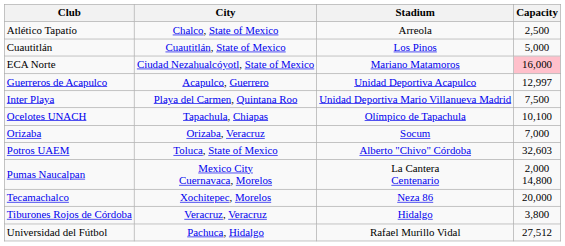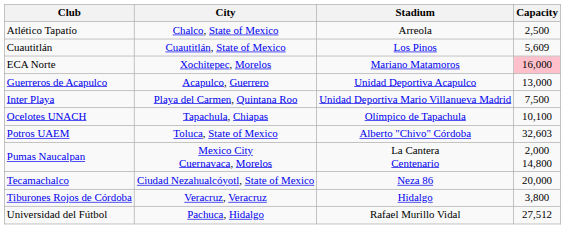 <table class="wikitable sortable" style="text-align: center;">
 <tr>
 <th>Club</th>
 <th>City</th>
 <th>Stadium</th>
 <th>Capacity</th>
 </tr>
 <tr>
 <td align="left">Atlético Tapatío</td>
 <td><a href='#'>Chalco</a>, <a href='#'>State of Mexico</a></td>
 <td>Arreola</td>
 <td>2,500</td>
 </tr>
 <tr>
 <td align="left">Cuautitlán</td>
 <td><a href='#'>Cuautitlán</a>, <a href='#'>State of Mexico</a></td>
 <td><a href='#'>Los Pinos</a></td>
-<td>5,000</td>
+<td>5,609</td>
 </tr>
 <tr>
 <td align="left">ECA Norte</td>
-<td><a href='#'>Ciudad Nezahualcóyotl</a>, <a href='#'>State of Mexico</a></td>
+<td><a href='#'>Xochitepec</a>, <a href='#'>Morelos</a></td>
 <td><a href='#'>Mariano Matamoros</a></td>
 <td style="background: pink;">16,000</td>
 </tr>
 <tr>
 <td align="left"><a href='#'>Guerreros de Acapulco</a></td>
 <td><a href='#'>Acapulco</a>, <a href='#'>Guerrero</a></td>
 <td><a href='#'>Unidad Deportiva Acapulco</a></td>
-<td>12,997</td>
+<td>13,000</td>
 </tr>
 <tr>
 <td align="left"><a href='#'>Inter Playa</a></td>
 <td><a href='#'>Playa del Carmen</a>, <a href='#'>Quintana Roo</a></td>
 <td><a href='#'>Unidad Deportiva Mario Villanueva Madrid</a></td>
 <td>7,500</td>
 </tr>
 <tr>
 <td align="left"><a href='#'>Ocelotes UNACH</a></td>
 <td><a href='#'>Tapachula</a>, <a href='#'>Chiapas</a></td>
 <td><a href='#'>Olímpico de Tapachula</a></td>
 <td>10,100</td>
-</tr>
-<tr>
-<td align="left"><a href='#'>Orizaba</a></td>
-<td><a href='#'>Orizaba</a>, <a href='#'>Veracruz</a></td>
-<td><a href='#'>Socum</a></td>
-<td>7,000</td>
 </tr>
 <tr>
 <td align="left"><a href='#'>Potros UAEM</a></td>
 <td><a href='#'>Toluca</a>, <a href='#'>State of Mexico</a></td>
 <td><a href='#'>Alberto "Chivo" Córdoba</a></td>
 <td>32,603</td>
 </tr>
 <tr>
 <td align="left"><a href='#'>Pumas Naucalpan</a></td>
 <td><a href='#'>Mexico City</a><br><a href='#'>Cuernavaca</a>, <a href='#'>Morelos</a></td>
 <td>La Cantera<br><a href='#'>Centenario</a></td>
 <td>2,000<br>14,800</td>
 </tr>
 <tr>
 <td align="left"><a href='#'>Tecamachalco</a></td>
-<td><a href='#'>Xochitepec</a>, <a href='#'>Morelos</a></td>
+<td><a href='#'>Ciudad Nezahualcóyotl</a>, <a href='#'>State of Mexico</a></td>
 <td><a href='#'>Neza 86</a></td>
 <td>20,000</td>
 </tr>
 <tr>
 <td align="left"><a href='#'>Tiburones Rojos de Córdoba</a></td>
 <td><a href='#'>Veracruz</a>, <a href='#'>Veracruz</a></td>
 <td><a href='#'>Hidalgo</a></td>
 <td>3,800</td>
 </tr>
 <tr>
 <td align="left">Universidad del Fútbol</td>
 <td><a href='#'>Pachuca</a>, <a href='#'>Hidalgo</a></td>
 <td>Rafael Murillo Vidal</td>
 <td>27,512</td>
 </tr>
 </table>
